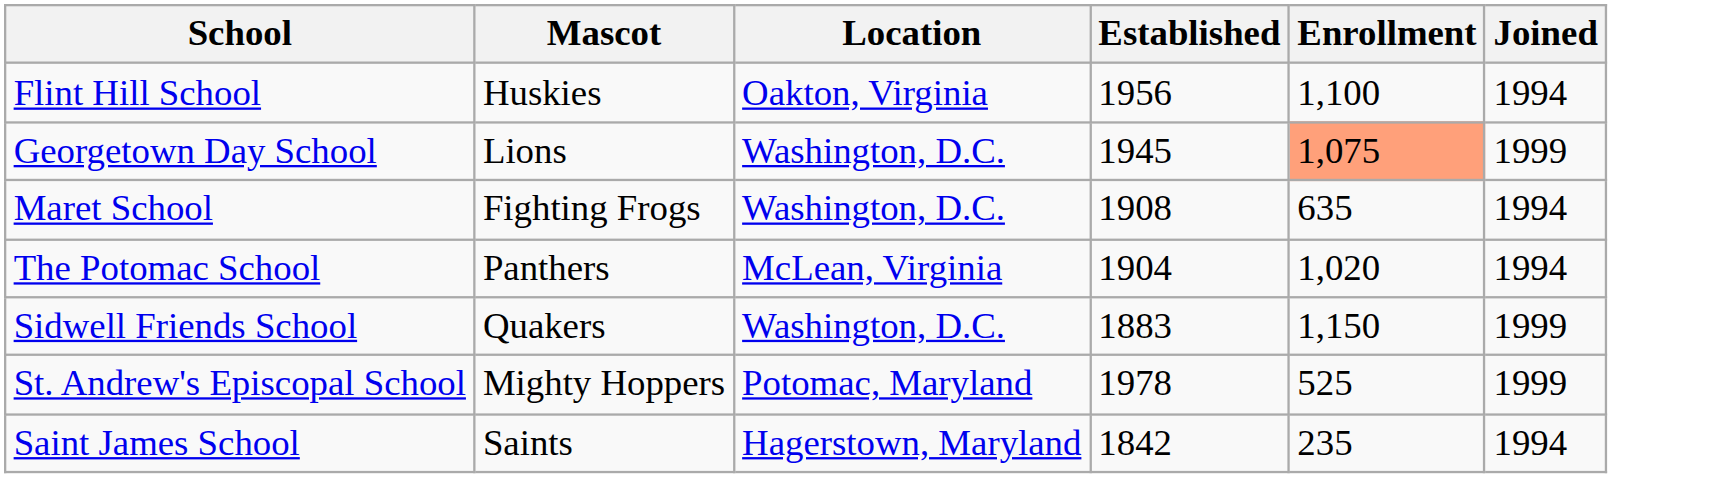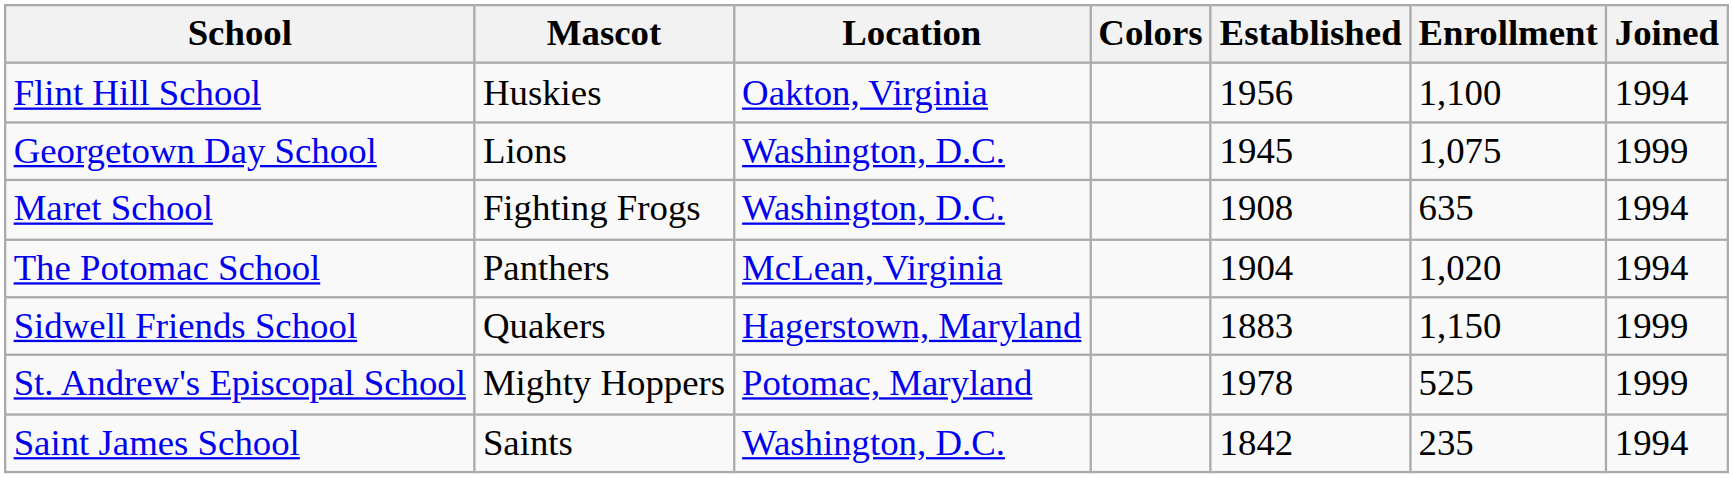 <table class="wikitable">
 <tr>
 <th>School</th>
 <th>Mascot</th>
 <th>Location</th>
+<th>Colors</th>
 <th>Established</th>
 <th>Enrollment</th>
 <th>Joined</th>
 </tr>
 <tr>
 <td><a href='#'>Flint Hill School</a></td>
 <td>Huskies</td>
 <td><a href='#'>Oakton, Virginia</a></td>
+<td></td>
 <td>1956</td>
 <td>1,100</td>
 <td>1994</td>
 </tr>
 <tr>
 <td><a href='#'>Georgetown Day School</a></td>
 <td>Lions</td>
 <td><a href='#'>Washington, D.C.</a></td>
+<td></td>
 <td>1945</td>
-<td style="background: lightsalmon;">1,075</td>
+<td>1,075</td>
 <td>1999</td>
 </tr>
 <tr>
 <td><a href='#'>Maret School</a></td>
 <td>Fighting Frogs</td>
 <td><a href='#'>Washington, D.C.</a></td>
+<td></td>
 <td>1908</td>
 <td>635</td>
 <td>1994</td>
 </tr>
 <tr>
 <td><a href='#'>The Potomac School</a></td>
 <td>Panthers</td>
 <td><a href='#'>McLean, Virginia</a></td>
+<td></td>
 <td>1904</td>
 <td>1,020</td>
 <td>1994</td>
 </tr>
 <tr>
 <td><a href='#'>Sidwell Friends School</a></td>
 <td>Quakers</td>
-<td><a href='#'>Washington, D.C.</a></td>
+<td><a href='#'>Hagerstown, Maryland</a></td>
+<td></td>
 <td>1883</td>
 <td>1,150</td>
 <td>1999</td>
 </tr>
 <tr>
 <td><a href='#'>St. Andrew's Episcopal School</a></td>
 <td>Mighty Hoppers</td>
 <td><a href='#'>Potomac, Maryland</a></td>
+<td></td>
 <td>1978</td>
 <td>525</td>
 <td>1999</td>
 </tr>
 <tr>
 <td><a href='#'>Saint James School</a></td>
 <td>Saints</td>
-<td><a href='#'>Hagerstown, Maryland</a></td>
+<td><a href='#'>Washington, D.C.</a></td>
+<td></td>
 <td>1842</td>
 <td>235</td>
 <td>1994</td>
 </tr>
 </table>
